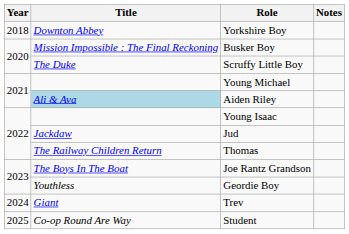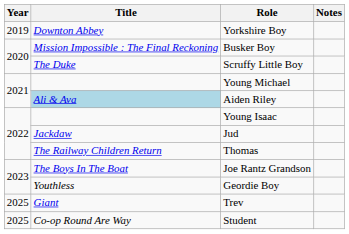 <table class="wikitable sortable">
 <tr>
 <th>Year</th>
 <th>Title</th>
 <th>Role</th>
 <th>Notes</th>
 </tr>
 <tr>
-<td>2018</td>
+<td>2019</td>
 <td><em><a href='#'>Downton Abbey</a> </em></td>
 <td>Yorkshire Boy</td>
 <td></td>
 </tr>
 <tr>
 <td rowspan="2">2020</td>
 <td><a href='#'><em>Mission Impossible : The Final Reckoning</em></a></td>
 <td>Busker Boy</td>
 <td></td>
 </tr>
 <tr>
 <td><em><a href='#'>The Duke</a></em></td>
 <td>Scruffy Little Boy</td>
 <td></td>
 </tr>
 <tr>
 <td rowspan="2">2021</td>
 <td></td>
 <td>Young Michael</td>
 <td></td>
 </tr>
 <tr>
 <td style="background: lightblue;"><em><a href='#'>Ali & Ava</a></em></td>
 <td>Aiden Riley</td>
 <td></td>
 </tr>
 <tr>
 <td rowspan="3">2022</td>
 <td></td>
 <td>Young Isaac</td>
 <td></td>
 </tr>
 <tr>
 <td><em><a href='#'>Jackdaw</a></em></td>
 <td>Jud</td>
 <td></td>
 </tr>
 <tr>
 <td><em><a href='#'>The Railway Children Return</a></em></td>
 <td>Thomas</td>
 <td></td>
 </tr>
 <tr>
 <td rowspan="2">2023</td>
 <td><em><a href='#'>The Boys In The Boat</a></em></td>
 <td>Joe Rantz Grandson</td>
 <td></td>
 </tr>
 <tr>
 <td><em>Youthless</em></td>
 <td>Geordie Boy</td>
 <td></td>
 </tr>
 <tr>
-<td>2024</td>
+<td>2025</td>
 <td><a href='#'><em>Giant</em></a></td>
 <td>Trev</td>
 <td></td>
 </tr>
 <tr>
 <td>2025</td>
 <td><em>Co-op Round Are Way</em></td>
 <td>Student</td>
 <td></td>
 </tr>
 </table>
